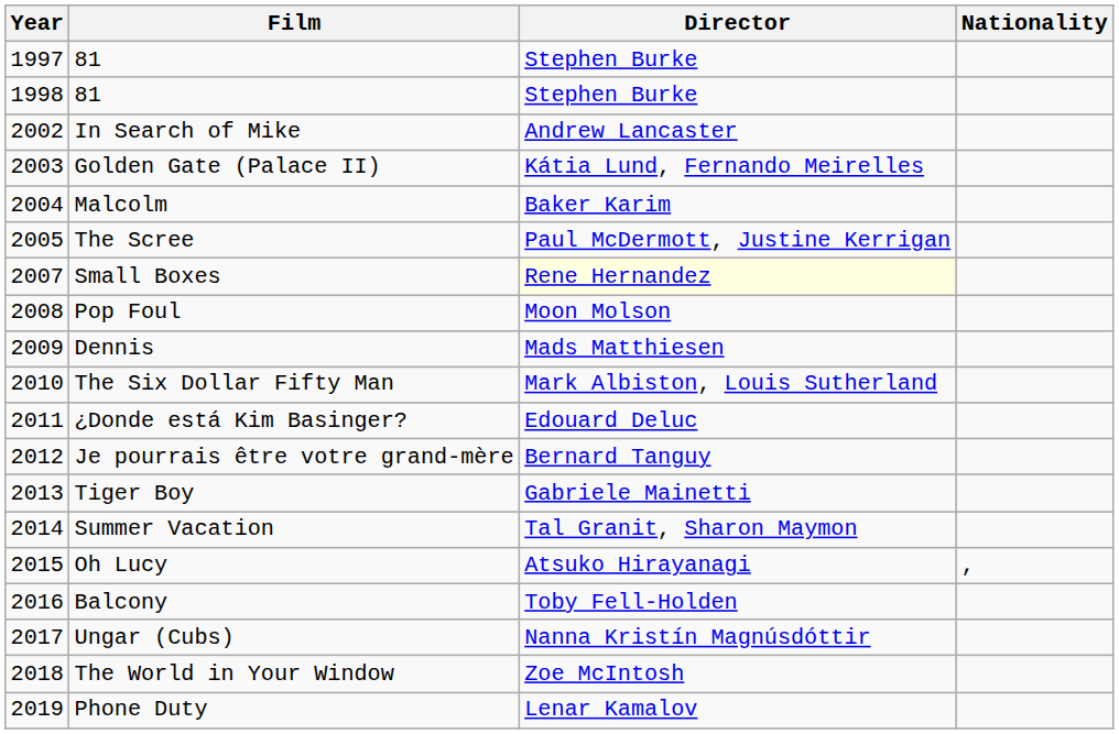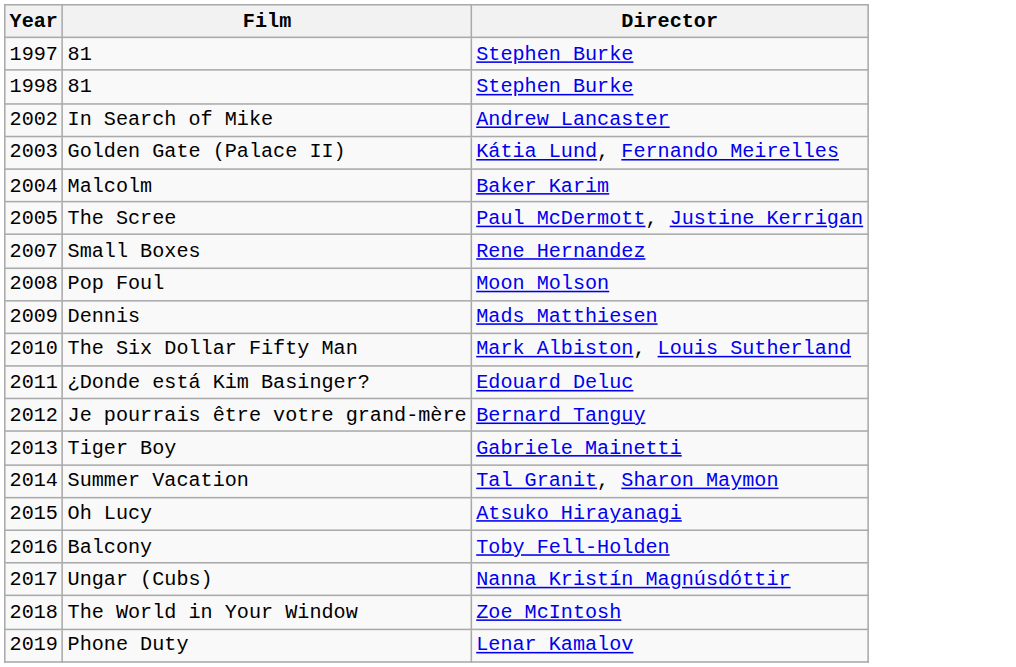 <table class="wikitable">
 <tr>
 <th>Year</th>
 <th>Film</th>
 <th>Director</th>
-<th>Nationality</th>
 </tr>
 <tr>
 <td>1997</td>
 <td>81</td>
 <td><a href='#'>Stephen Burke</a></td>
-<td></td>
 </tr>
 <tr>
 <td>1998</td>
 <td>81</td>
 <td><a href='#'>Stephen Burke</a></td>
-<td></td>
 </tr>
 <tr>
 <td>2002</td>
 <td>In Search of Mike</td>
 <td><a href='#'>Andrew Lancaster</a></td>
-<td></td>
 </tr>
 <tr>
 <td>2003</td>
 <td>Golden Gate (Palace II)</td>
 <td><a href='#'>Kátia Lund</a>, <a href='#'>Fernando Meirelles</a></td>
-<td></td>
 </tr>
 <tr>
 <td>2004</td>
 <td>Malcolm</td>
 <td><a href='#'>Baker Karim</a></td>
-<td></td>
 </tr>
 <tr>
 <td>2005</td>
 <td>The Scree</td>
 <td><a href='#'>Paul McDermott</a>, <a href='#'>Justine Kerrigan</a></td>
-<td></td>
 </tr>
 <tr>
 <td>2007</td>
 <td>Small Boxes</td>
-<td style="background: lightyellow;"><a href='#'>Rene Hernandez</a></td>
-<td></td>
+<td><a href='#'>Rene Hernandez</a></td>
 </tr>
 <tr>
 <td>2008</td>
 <td>Pop Foul</td>
 <td><a href='#'>Moon Molson</a></td>
-<td></td>
 </tr>
 <tr>
 <td>2009</td>
 <td>Dennis</td>
 <td><a href='#'>Mads Matthiesen</a></td>
-<td></td>
 </tr>
 <tr>
 <td>2010</td>
 <td>The Six Dollar Fifty Man</td>
 <td><a href='#'>Mark Albiston</a>, <a href='#'>Louis Sutherland</a></td>
-<td></td>
 </tr>
 <tr>
 <td>2011</td>
 <td>¿Donde está Kim Basinger?</td>
 <td><a href='#'>Edouard Deluc</a></td>
-<td></td>
 </tr>
 <tr>
 <td>2012</td>
 <td>Je pourrais être votre grand-mère</td>
 <td><a href='#'>Bernard Tanguy</a></td>
-<td></td>
 </tr>
 <tr>
 <td>2013</td>
 <td>Tiger Boy</td>
 <td><a href='#'>Gabriele Mainetti</a></td>
-<td></td>
 </tr>
 <tr>
 <td>2014</td>
 <td>Summer Vacation</td>
 <td><a href='#'>Tal Granit</a>, <a href='#'>Sharon Maymon</a></td>
-<td></td>
 </tr>
 <tr>
 <td>2015</td>
 <td>Oh Lucy</td>
 <td><a href='#'>Atsuko Hirayanagi</a></td>
-<td>,</td>
 </tr>
 <tr>
 <td>2016</td>
 <td>Balcony</td>
 <td><a href='#'>Toby Fell-Holden</a></td>
-<td></td>
 </tr>
 <tr>
 <td>2017</td>
 <td>Ungar (Cubs)</td>
 <td><a href='#'>Nanna Kristín Magnúsdóttir</a></td>
-<td></td>
 </tr>
 <tr>
 <td>2018</td>
 <td>The World in Your Window</td>
 <td><a href='#'>Zoe McIntosh</a></td>
-<td></td>
 </tr>
 <tr>
 <td>2019</td>
 <td>Phone Duty</td>
 <td><a href='#'>Lenar Kamalov</a></td>
-<td></td>
 </tr>
 </table>
